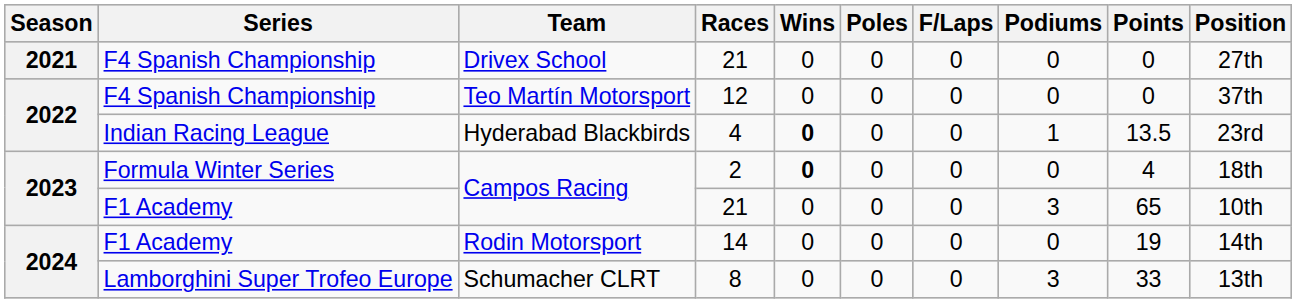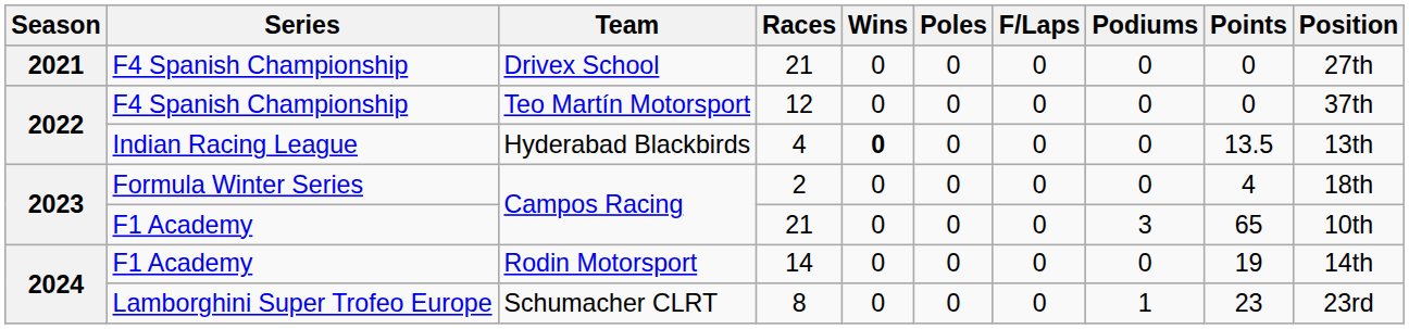 <table class="wikitable" style="font-size: 90%; text-align:center">
 <tr>
 <th scope="col">Season</th>
 <th scope="col">Series</th>
 <th scope="col">Team</th>
 <th scope="col">Races</th>
 <th scope="col">Wins</th>
 <th scope="col">Poles</th>
 <th scope="col">F/Laps</th>
 <th scope="col">Podiums</th>
 <th scope="col">Points</th>
 <th scope="col">Position</th>
 </tr>
 <tr>
 <th scope="row">2021</th>
 <td style="text-align:left;"><a href='#'>F4 Spanish Championship</a></td>
 <td style="text-align:left;"><a href='#'>Drivex School</a></td>
 <td>21</td>
 <td>0</td>
 <td>0</td>
 <td>0</td>
 <td>0</td>
 <td>0</td>
 <td>27th</td>
 </tr>
 <tr>
 <th scope="row" rowspan="2">2022</th>
 <td style="text-align:left;"><a href='#'>F4 Spanish Championship</a></td>
 <td style="text-align:left;"><a href='#'>Teo Martín Motorsport</a></td>
 <td>12</td>
 <td>0</td>
 <td>0</td>
 <td>0</td>
 <td>0</td>
 <td>0</td>
 <td>37th</td>
 </tr>
 <tr>
 <td style="text-align:left;"><a href='#'>Indian Racing League</a></td>
 <td style="text-align:left;">Hyderabad Blackbirds</td>
 <td>4</td>
 <td><strong>0</strong></td>
 <td>0</td>
 <td>0</td>
-<td>1</td>
+<td>0</td>
 <td>13.5</td>
-<td>23rd</td>
+<td>13th</td>
 </tr>
 <tr>
 <th scope="row" rowspan="2">2023</th>
 <td style="text-align:left;"><a href='#'>Formula Winter Series</a></td>
 <td style="text-align:left;" rowspan="2"><a href='#'>Campos Racing</a></td>
 <td>2</td>
-<td><strong>0</strong></td>
+<td>0</td>
 <td>0</td>
 <td>0</td>
 <td>0</td>
 <td>4</td>
 <td>18th</td>
 </tr>
 <tr>
 <td style="text-align:left;"><a href='#'>F1 Academy</a></td>
 <td>21</td>
 <td>0</td>
 <td>0</td>
 <td>0</td>
 <td>3</td>
 <td>65</td>
 <td>10th</td>
 </tr>
 <tr>
 <th scope="row" rowspan="2">2024</th>
 <td style="text-align:left;"><a href='#'>F1 Academy</a></td>
 <td style="text-align:left;"><a href='#'>Rodin Motorsport</a></td>
 <td>14</td>
 <td>0</td>
 <td>0</td>
 <td>0</td>
 <td>0</td>
 <td>19</td>
 <td>14th</td>
 </tr>
 <tr>
 <td style="text-align:left;"><a href='#'>Lamborghini Super Trofeo Europe</a></td>
 <td style="text-align:left;">Schumacher CLRT</td>
 <td>8</td>
 <td>0</td>
 <td>0</td>
 <td>0</td>
-<td>3</td>
-<td>33</td>
-<td>13th</td>
+<td>1</td>
+<td>23</td>
+<td>23rd</td>
 </tr>
 </table>
